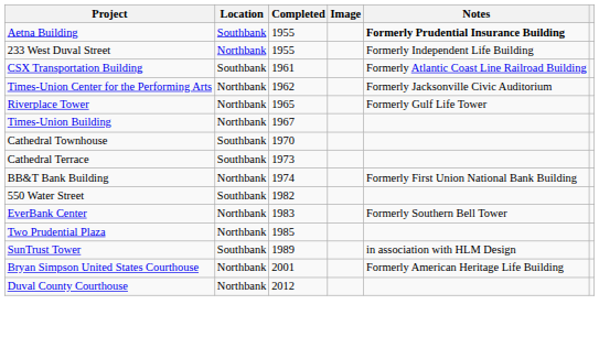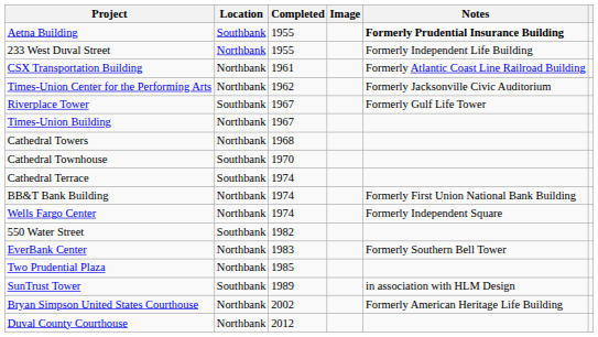 <table class="wikitable sortable plainrowheaders">
 <tr>
 <th>Project</th>
 <th class="unsortable">Location</th>
 <th>Completed</th>
 <th class="unsortable">Image</th>
 <th class="unsortable">Notes</th>
 <th class="unsortable"></th>
 </tr>
 <tr>
 <td><a href='#'>Aetna Building</a></td>
 <td><a href='#'>Southbank</a></td>
 <td>1955</td>
 <td></td>
 <td><strong>Formerly Prudential Insurance Building</strong></td>
 <td></td>
 </tr>
 <tr>
 <td>233 West Duval Street</td>
 <td><a href='#'>Northbank</a></td>
 <td>1955</td>
 <td></td>
 <td>Formerly Independent Life Building</td>
 <td></td>
 </tr>
 <tr>
 <td><a href='#'>CSX Transportation Building</a></td>
-<td>Southbank</td>
+<td>Northbank</td>
 <td>1961</td>
 <td></td>
 <td>Formerly <a href='#'>Atlantic Coast Line Railroad Building</a></td>
 <td></td>
 </tr>
 <tr>
 <td><a href='#'>Times-Union Center for the Performing Arts</a></td>
 <td>Northbank</td>
 <td>1962</td>
 <td></td>
 <td>Formerly Jacksonville Civic Auditorium</td>
 <td></td>
 </tr>
 <tr>
 <td><a href='#'>Riverplace Tower</a></td>
-<td>Northbank</td>
-<td>1965</td>
+<td>Southbank</td>
+<td>1967</td>
 <td></td>
 <td>Formerly Gulf Life Tower</td>
 <td></td>
 </tr>
 <tr>
 <td><a href='#'>Times-Union Building</a></td>
 <td>Northbank</td>
 <td>1967</td>
+<td></td>
+<td></td>
+<td></td>
+</tr>
+<tr>
+<td>Cathedral Towers</td>
+<td>Northbank</td>
+<td>1968</td>
 <td></td>
 <td></td>
 <td></td>
 </tr>
 <tr>
 <td>Cathedral Townhouse</td>
 <td>Southbank</td>
 <td>1970</td>
 <td></td>
 <td></td>
 <td></td>
 </tr>
 <tr>
 <td>Cathedral Terrace</td>
 <td>Southbank</td>
-<td>1973</td>
+<td>1974</td>
 <td></td>
 <td></td>
 <td></td>
 </tr>
 <tr>
 <td>BB&T Bank Building</td>
 <td>Northbank</td>
 <td>1974</td>
 <td></td>
 <td>Formerly First Union National Bank Building</td>
+<td></td>
+</tr>
+<tr>
+<td><a href='#'>Wells Fargo Center</a></td>
+<td>Northbank</td>
+<td>1974</td>
+<td></td>
+<td>Formerly Independent Square</td>
 <td></td>
 </tr>
 <tr>
 <td>550 Water Street</td>
 <td>Southbank</td>
 <td>1982</td>
 <td></td>
 <td></td>
 <td></td>
 </tr>
 <tr>
 <td><a href='#'>EverBank Center</a></td>
 <td>Northbank</td>
 <td>1983</td>
 <td></td>
 <td>Formerly Southern Bell Tower</td>
 <td></td>
 </tr>
 <tr>
 <td><a href='#'>Two Prudential Plaza</a></td>
 <td>Northbank</td>
 <td>1985</td>
 <td></td>
 <td></td>
 <td></td>
 </tr>
 <tr>
 <td><a href='#'>SunTrust Tower</a></td>
 <td>Southbank</td>
 <td>1989</td>
 <td></td>
 <td>in association with HLM Design</td>
 <td></td>
 </tr>
 <tr>
 <td><a href='#'>Bryan Simpson United States Courthouse</a></td>
 <td>Northbank</td>
-<td>2001</td>
+<td>2002</td>
 <td></td>
 <td>Formerly American Heritage Life Building</td>
 <td></td>
 </tr>
 <tr>
 <td><a href='#'>Duval County Courthouse</a></td>
 <td>Northbank</td>
 <td>2012</td>
 <td></td>
 <td></td>
 <td></td>
 </tr>
 </table>
